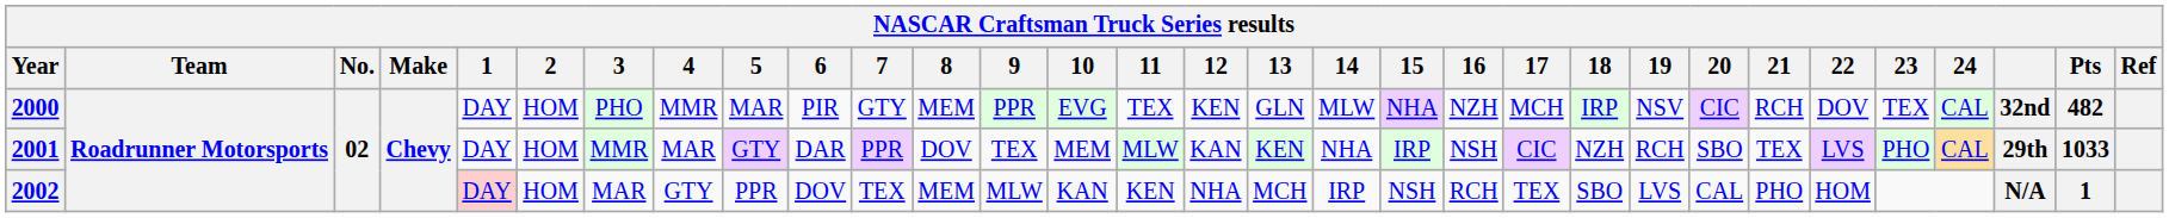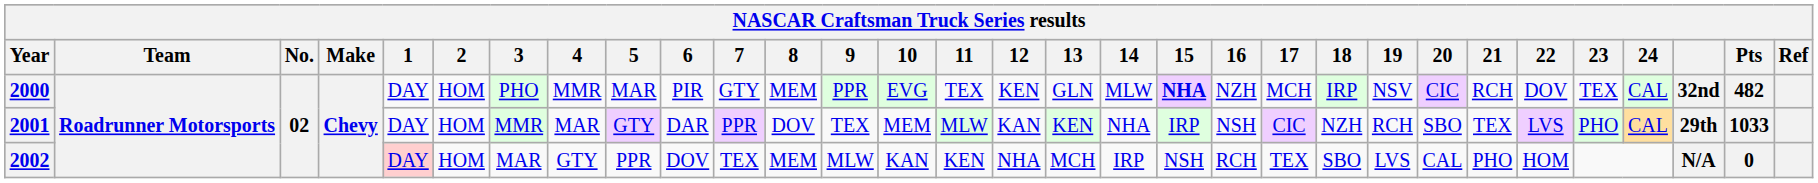 <table class="wikitable" style="text-align:center; font-size:75%">
 <tr>
 <th colspan=31><a href='#'>NASCAR Craftsman Truck Series</a> results</th>
 </tr>
 <tr>
 <th>Year</th>
 <th>Team</th>
 <th>No.</th>
 <th>Make</th>
 <th>1</th>
 <th>2</th>
 <th>3</th>
 <th>4</th>
 <th>5</th>
 <th>6</th>
 <th>7</th>
 <th>8</th>
 <th>9</th>
 <th>10</th>
 <th>11</th>
 <th>12</th>
 <th>13</th>
 <th>14</th>
 <th>15</th>
 <th>16</th>
 <th>17</th>
 <th>18</th>
 <th>19</th>
 <th>20</th>
 <th>21</th>
 <th>22</th>
 <th>23</th>
 <th>24</th>
 <th></th>
 <th>Pts</th>
 <th>Ref</th>
 </tr>
 <tr>
 <th><a href='#'>2000</a></th>
 <th rowspan=3><a href='#'>Roadrunner Motorsports</a></th>
 <th rowspan=3>02</th>
 <th rowspan=3><a href='#'>Chevy</a></th>
 <td><a href='#'>DAY</a></td>
 <td><a href='#'>HOM</a></td>
 <td style="background:#DFFFDF;"><a href='#'>PHO</a><br></td>
 <td><a href='#'>MMR</a></td>
 <td><a href='#'>MAR</a></td>
 <td><a href='#'>PIR</a></td>
 <td><a href='#'>GTY</a></td>
 <td><a href='#'>MEM</a></td>
 <td style="background:#DFFFDF;"><a href='#'>PPR</a><br></td>
 <td style="background:#DFFFDF;"><a href='#'>EVG</a><br></td>
 <td><a href='#'>TEX</a></td>
 <td><a href='#'>KEN</a></td>
 <td><a href='#'>GLN</a></td>
 <td><a href='#'>MLW</a></td>
-<td style="background:#EFCFFF;"><a href='#'>NHA</a><br></td>
+<td style="background:#EFCFFF;"><strong><a href='#'>NHA</a><br></strong></td>
 <td><a href='#'>NZH</a></td>
 <td><a href='#'>MCH</a></td>
 <td style="background:#DFFFDF;"><a href='#'>IRP</a><br></td>
 <td><a href='#'>NSV</a></td>
 <td style="background:#EFCFFF;"><a href='#'>CIC</a><br></td>
 <td><a href='#'>RCH</a></td>
 <td><a href='#'>DOV</a></td>
 <td><a href='#'>TEX</a></td>
 <td style="background:#DFFFDF;"><a href='#'>CAL</a><br></td>
 <th>32nd</th>
 <th>482</th>
 <th></th>
 </tr>
 <tr>
 <th><a href='#'>2001</a></th>
 <td><a href='#'>DAY</a></td>
 <td><a href='#'>HOM</a></td>
 <td style="background:#DFFFDF;"><a href='#'>MMR</a><br></td>
 <td><a href='#'>MAR</a></td>
 <td style="background:#EFCFFF;"><a href='#'>GTY</a><br></td>
 <td><a href='#'>DAR</a></td>
 <td style="background:#EFCFFF;"><a href='#'>PPR</a><br></td>
 <td><a href='#'>DOV</a></td>
 <td><a href='#'>TEX</a></td>
 <td><a href='#'>MEM</a></td>
 <td style="background:#DFFFDF;"><a href='#'>MLW</a><br></td>
 <td><a href='#'>KAN</a></td>
 <td style="background:#DFFFDF;"><a href='#'>KEN</a><br></td>
 <td><a href='#'>NHA</a></td>
 <td style="background:#DFFFDF;"><a href='#'>IRP</a><br></td>
 <td><a href='#'>NSH</a></td>
 <td style="background:#EFCFFF;"><a href='#'>CIC</a><br></td>
 <td><a href='#'>NZH</a></td>
 <td><a href='#'>RCH</a></td>
 <td><a href='#'>SBO</a></td>
 <td><a href='#'>TEX</a></td>
 <td style="background:#EFCFFF;"><a href='#'>LVS</a><br></td>
 <td style="background:#DFFFDF;"><a href='#'>PHO</a><br></td>
 <td style="background:#FFDF9F;"><a href='#'>CAL</a><br></td>
 <th>29th</th>
 <th>1033</th>
 <th></th>
 </tr>
 <tr>
 <th><a href='#'>2002</a></th>
 <td style="background:#FFCFCF;"><a href='#'>DAY</a><br></td>
 <td><a href='#'>HOM</a></td>
 <td><a href='#'>MAR</a></td>
 <td><a href='#'>GTY</a></td>
 <td><a href='#'>PPR</a></td>
 <td><a href='#'>DOV</a></td>
 <td><a href='#'>TEX</a></td>
 <td><a href='#'>MEM</a></td>
 <td><a href='#'>MLW</a></td>
 <td><a href='#'>KAN</a></td>
 <td><a href='#'>KEN</a></td>
 <td><a href='#'>NHA</a></td>
 <td><a href='#'>MCH</a></td>
 <td><a href='#'>IRP</a></td>
 <td><a href='#'>NSH</a></td>
 <td><a href='#'>RCH</a></td>
 <td><a href='#'>TEX</a></td>
 <td><a href='#'>SBO</a></td>
 <td><a href='#'>LVS</a></td>
 <td><a href='#'>CAL</a></td>
 <td><a href='#'>PHO</a></td>
 <td><a href='#'>HOM</a></td>
 <td colspan=2></td>
 <th>N/A</th>
-<th>1</th>
+<th>0</th>
 <th></th>
 </tr>
 </table>
